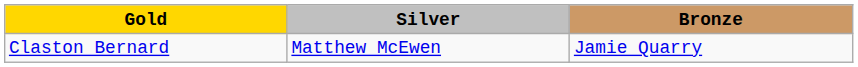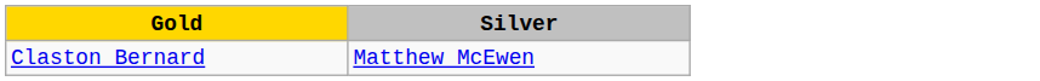 <table class="wikitable" style="text-align:left">
 <tr align="center">
 <td width=200 bgcolor=gold><strong>Gold</strong></td>
 <td width=200 bgcolor=silver><strong>Silver</strong></td>
-<td width=200 bgcolor=CC9966><strong>Bronze</strong></td>
 </tr>
 <tr>
 <td><a href='#'>Claston Bernard</a><br><em></em></td>
 <td><a href='#'>Matthew McEwen</a><br><em></em></td>
-<td><a href='#'>Jamie Quarry</a><br><em></em></td>
 </tr>
 </table>
